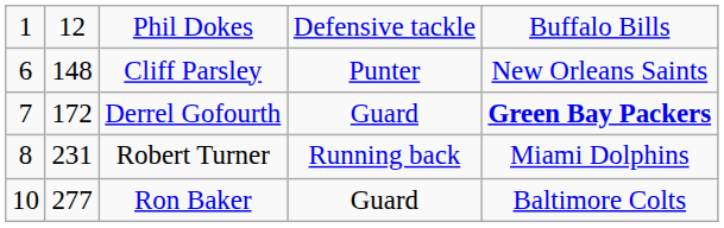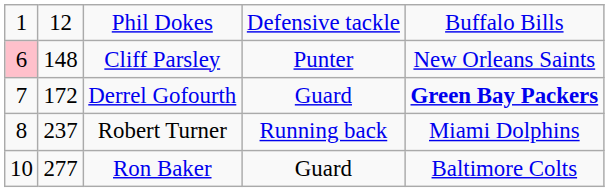 <table class="wikitable" style="text-align:center">
 <tr>
 <td>1</td>
 <td>12</td>
 <td><a href='#'>Phil Dokes</a></td>
 <td><a href='#'>Defensive tackle</a></td>
 <td><a href='#'>Buffalo Bills</a></td>
 </tr>
 <tr>
-<td>6</td>
+<td style="background: pink;">6</td>
 <td>148</td>
 <td><a href='#'>Cliff Parsley</a></td>
 <td><a href='#'>Punter</a></td>
 <td><a href='#'>New Orleans Saints</a></td>
 </tr>
 <tr>
 <td>7</td>
 <td>172</td>
 <td><a href='#'>Derrel Gofourth</a></td>
 <td><a href='#'>Guard</a></td>
 <td><strong><a href='#'>Green Bay Packers</a></strong></td>
 </tr>
 <tr>
 <td>8</td>
-<td>231</td>
+<td>237</td>
 <td>Robert Turner</td>
 <td><a href='#'>Running back</a></td>
 <td><a href='#'>Miami Dolphins</a></td>
 </tr>
 <tr>
 <td>10</td>
 <td>277</td>
 <td><a href='#'>Ron Baker</a></td>
 <td>Guard</td>
 <td><a href='#'>Baltimore Colts</a></td>
 </tr>
 </table>
